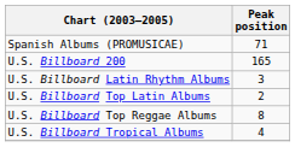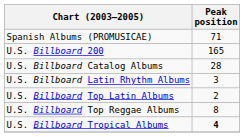 <table class="wikitable">
 <tr>
 <th>Chart (2003–2005)</th>
 <th>Peak<br>position</th>
 </tr>
 <tr>
 <td>Spanish Albums (PROMUSICAE)</td>
 <td align="center">71</td>
 </tr>
 <tr>
 <td align="left">U.S. <a href='#'><em>Billboard</em> 200</a></td>
 <td align="center">165</td>
+</tr>
+<tr>
+<td>U.S. <em>Billboard</em> Catalog Albums</td>
+<td align="center">28</td>
 </tr>
 <tr>
 <td>U.S. <em>Billboard</em> <a href='#'>Latin Rhythm Albums</a></td>
 <td align="center">3</td>
 </tr>
 <tr>
 <td align="left">U.S. <em><a href='#'>Billboard</a></em> <a href='#'>Top Latin Albums</a></td>
 <td align="center">2</td>
 </tr>
 <tr>
 <td align="left">U.S. <em><a href='#'>Billboard</a></em> Top Reggae Albums</td>
 <td align="center">8</td>
 </tr>
 <tr>
 <td>U.S. <a href='#'><em>Billboard</em> Tropical Albums</a></td>
-<td align="center">4</td>
+<td align="center"><strong>4</strong></td>
 </tr>
 <tr>
 </tr>
 </table>
